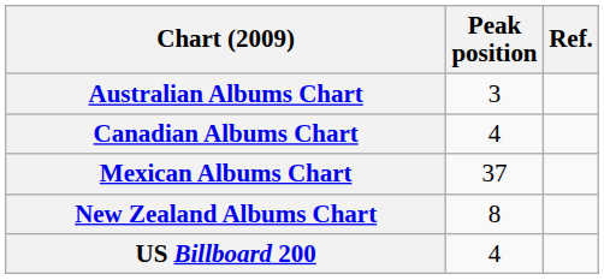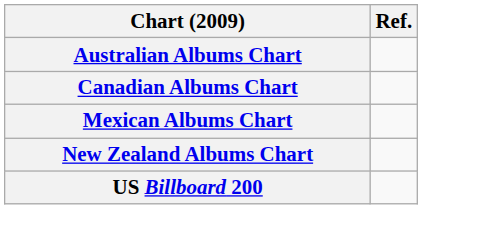 <table class="wikitable sortable plainrowheaders" style="text-align: center">
 <tr>
 <th scope="col" style="width:17em;">Chart (2009)</th>
-<th scope="col">Peak<br>position</th>
 <th scope="col">Ref.</th>
 </tr>
 <tr>
 <th scope="row"><a href='#'>Australian Albums Chart</a></th>
-<td>3</td>
 <td></td>
 </tr>
 <tr>
 <th scope="row"><a href='#'>Canadian Albums Chart</a></th>
-<td>4</td>
 <td></td>
 </tr>
 <tr>
 <th scope="row"><a href='#'>Mexican Albums Chart</a></th>
-<td>37</td>
 <td></td>
 </tr>
 <tr>
 <th scope="row"><a href='#'>New Zealand Albums Chart</a></th>
-<td>8</td>
 <td></td>
 </tr>
 <tr>
 <th scope="row">US <a href='#'><em>Billboard</em> 200</a></th>
-<td>4</td>
 <td></td>
 </tr>
 </table>
